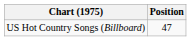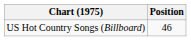 <table class="wikitable">
 <tr>
 <th>Chart (1975)</th>
 <th>Position</th>
 </tr>
 <tr>
 <td>US Hot Country Songs (<em>Billboard</em>)</td>
-<td align="center">47</td>
+<td align="center">46</td>
 </tr>
 </table>
